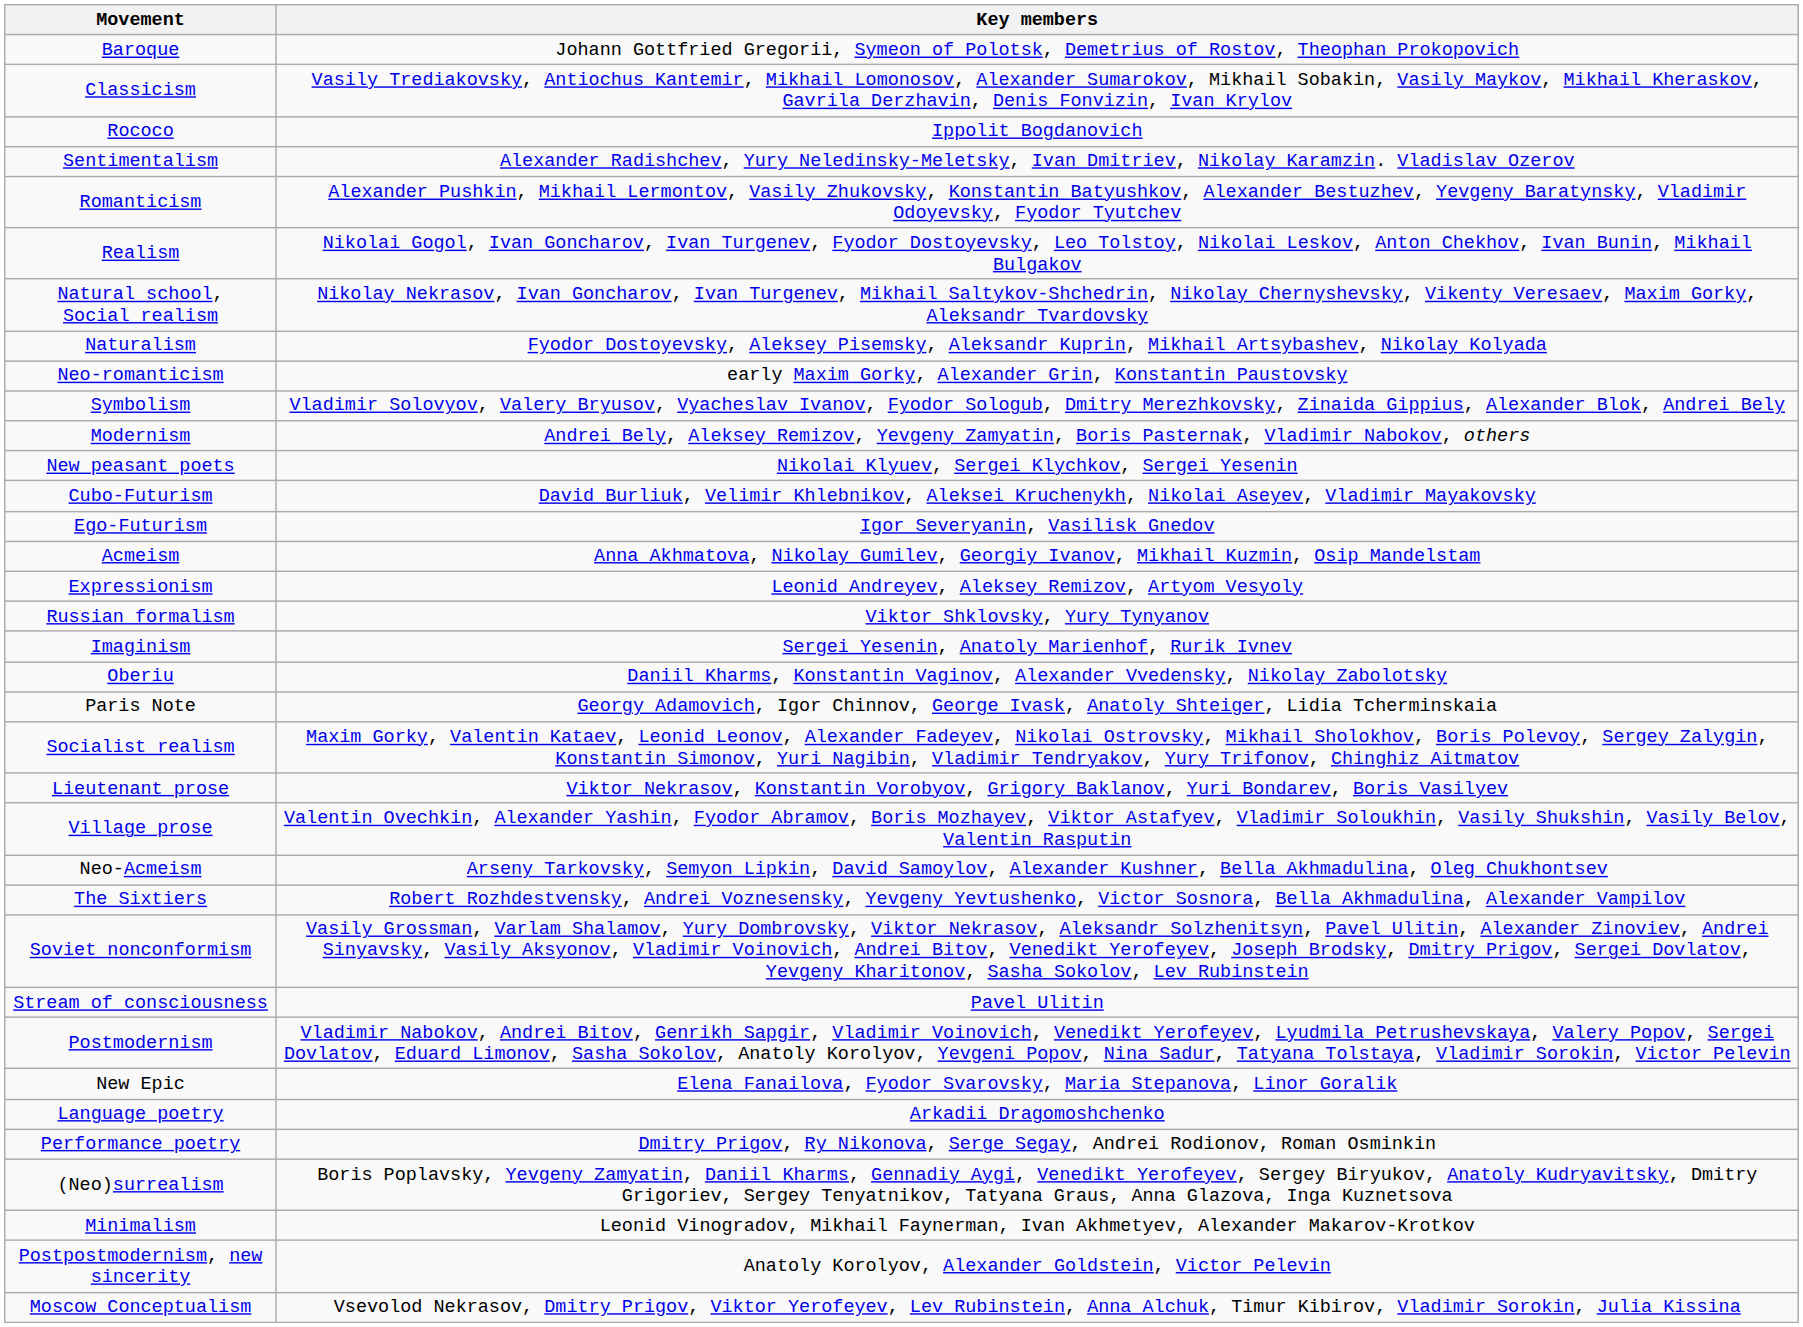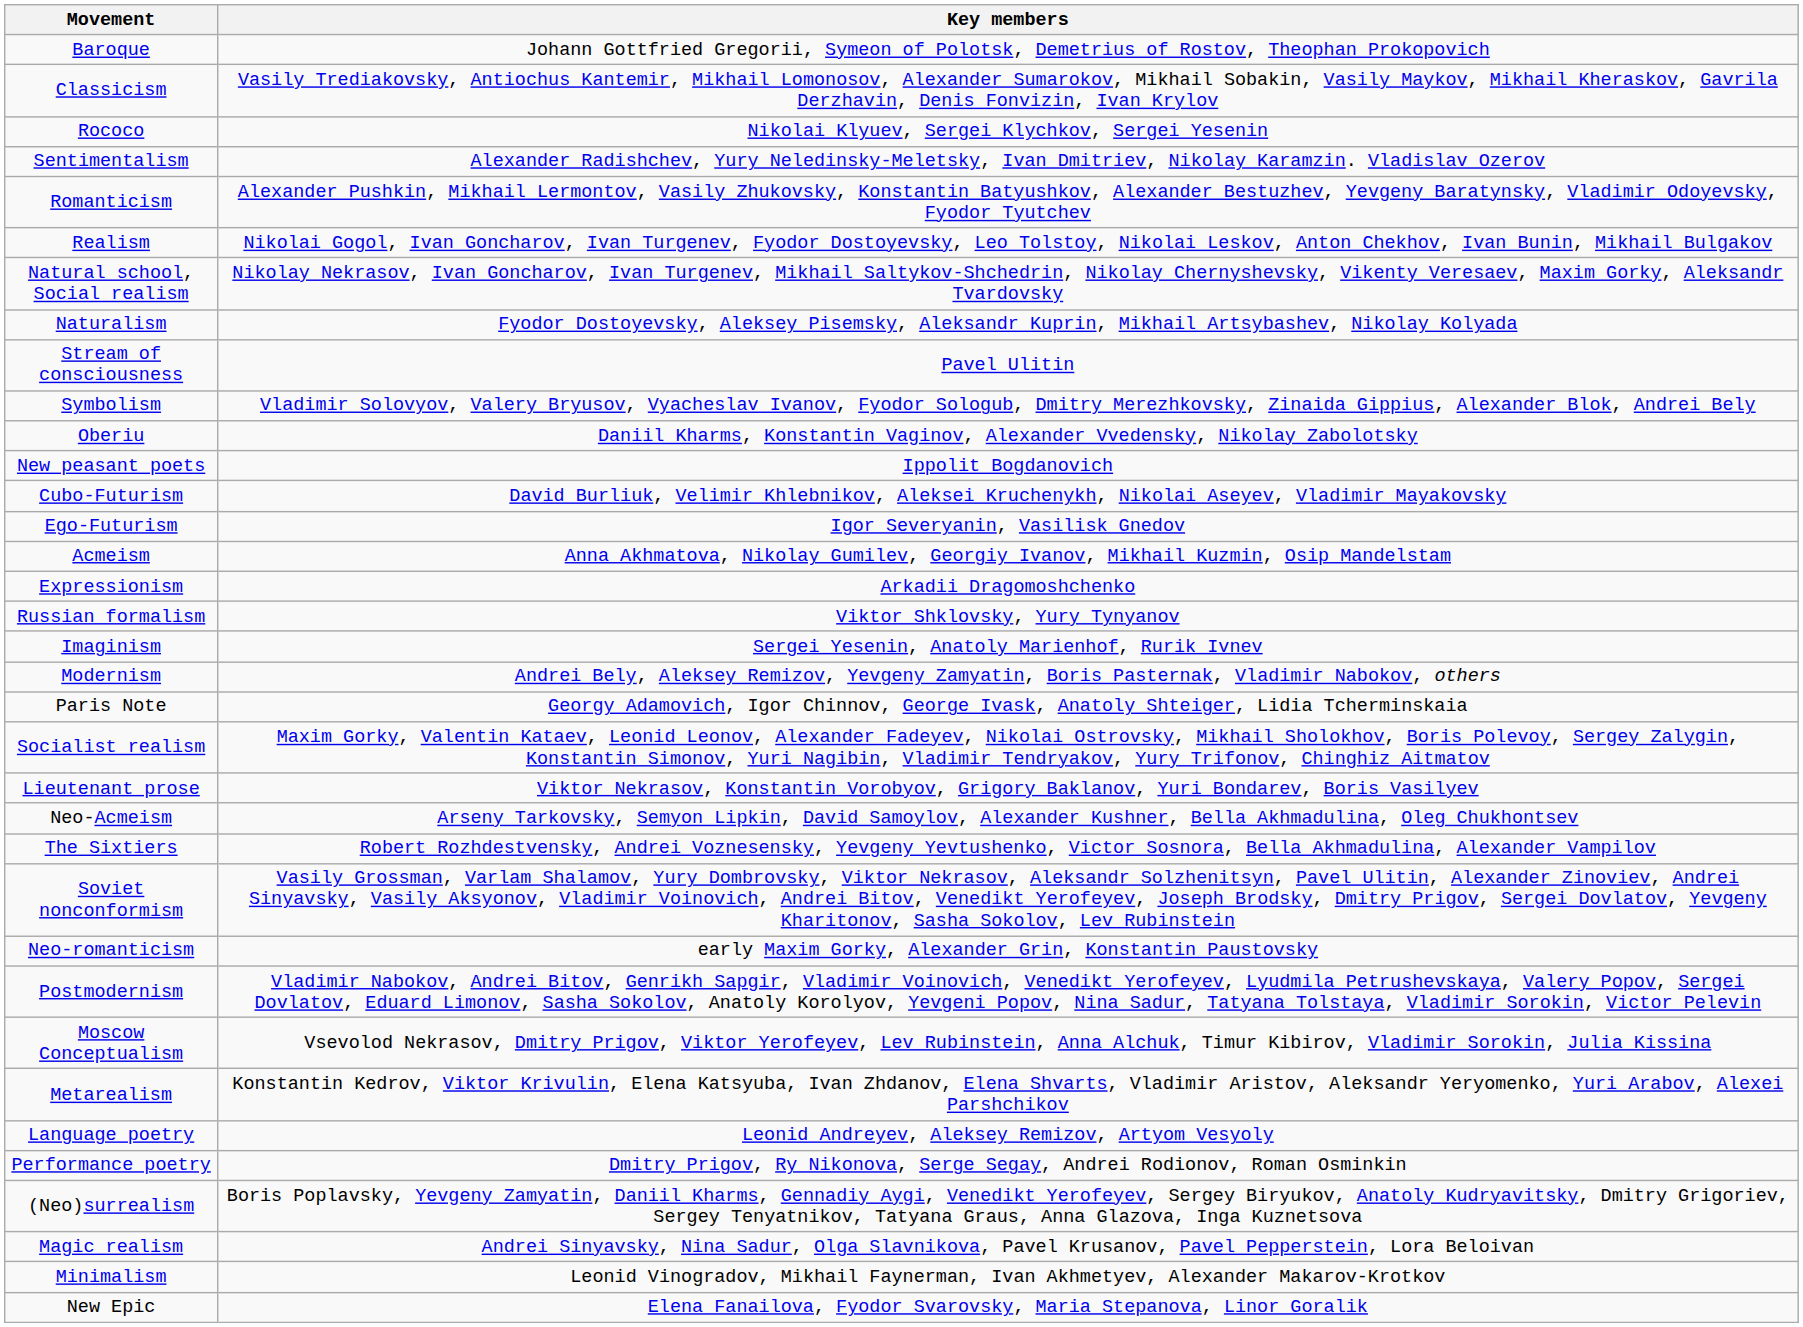 <table class = "wikitable" style = "text-align:center; width:100%">
 <tr>
 <th>Movement</th>
 <th>Key members</th>
 </tr>
 <tr>
 <td><a href='#'>Baroque</a></td>
 <td>Johann Gottfried Gregorii, <a href='#'>Symeon of Polotsk</a>, <a href='#'>Demetrius of Rostov</a>, <a href='#'>Theophan Prokopovich</a></td>
 </tr>
 <tr>
 <td><a href='#'>Classicism</a></td>
 <td><a href='#'>Vasily Trediakovsky</a>, <a href='#'>Antiochus Kantemir</a>, <a href='#'>Mikhail Lomonosov</a>, <a href='#'>Alexander Sumarokov</a>, Mikhail Sobakin, <a href='#'>Vasily Maykov</a>, <a href='#'>Mikhail Kheraskov</a>, <a href='#'>Gavrila Derzhavin</a>, <a href='#'>Denis Fonvizin</a>, <a href='#'>Ivan Krylov</a></td>
 </tr>
 <tr>
 <td><a href='#'>Rococo</a></td>
-<td><a href='#'>Ippolit Bogdanovich</a></td>
+<td><a href='#'>Nikolai Klyuev</a>, <a href='#'>Sergei Klychkov</a>, <a href='#'>Sergei Yesenin</a></td>
 </tr>
 <tr>
 <td><a href='#'>Sentimentalism</a></td>
 <td><a href='#'>Alexander Radishchev</a>, <a href='#'>Yury Neledinsky-Meletsky</a>, <a href='#'>Ivan Dmitriev</a>, <a href='#'>Nikolay Karamzin</a>. <a href='#'>Vladislav Ozerov</a></td>
 </tr>
 <tr>
 <td><a href='#'>Romanticism</a></td>
 <td><a href='#'>Alexander Pushkin</a>, <a href='#'>Mikhail Lermontov</a>, <a href='#'>Vasily Zhukovsky</a>, <a href='#'>Konstantin Batyushkov</a>, <a href='#'>Alexander Bestuzhev</a>, <a href='#'>Yevgeny Baratynsky</a>, <a href='#'>Vladimir Odoyevsky</a>, <a href='#'>Fyodor Tyutchev</a></td>
 </tr>
 <tr>
 <td><a href='#'>Realism</a></td>
 <td><a href='#'>Nikolai Gogol</a>, <a href='#'>Ivan Goncharov</a>, <a href='#'>Ivan Turgenev</a>, <a href='#'>Fyodor Dostoyevsky</a>, <a href='#'>Leo Tolstoy</a>, <a href='#'>Nikolai Leskov</a>, <a href='#'>Anton Chekhov</a>, <a href='#'>Ivan Bunin</a>, <a href='#'>Mikhail Bulgakov</a></td>
 </tr>
 <tr>
 <td><a href='#'>Natural school</a>,<br><a href='#'>Social realism</a></td>
 <td><a href='#'>Nikolay Nekrasov</a>, <a href='#'>Ivan Goncharov</a>, <a href='#'>Ivan Turgenev</a>, <a href='#'>Mikhail Saltykov-Shchedrin</a>, <a href='#'>Nikolay Chernyshevsky</a>, <a href='#'>Vikenty Veresaev</a>, <a href='#'>Maxim Gorky</a>, <a href='#'>Aleksandr Tvardovsky</a></td>
 </tr>
 <tr>
 <td><a href='#'>Naturalism</a></td>
 <td><a href='#'>Fyodor Dostoyevsky</a>, <a href='#'>Aleksey Pisemsky</a>, <a href='#'>Aleksandr Kuprin</a>, <a href='#'>Mikhail Artsybashev</a>, <a href='#'>Nikolay Kolyada</a></td>
 </tr>
 <tr>
-<td><a href='#'>Neo-romanticism</a></td>
-<td>early <a href='#'>Maxim Gorky</a>, <a href='#'>Alexander Grin</a>, <a href='#'>Konstantin Paustovsky</a></td>
+<td><a href='#'>Stream of consciousness</a></td>
+<td><a href='#'>Pavel Ulitin</a></td>
 </tr>
 <tr>
 <td><a href='#'>Symbolism</a></td>
 <td><a href='#'>Vladimir Solovyov</a>, <a href='#'>Valery Bryusov</a>, <a href='#'>Vyacheslav Ivanov</a>, <a href='#'>Fyodor Sologub</a>, <a href='#'>Dmitry Merezhkovsky</a>, <a href='#'>Zinaida Gippius</a>, <a href='#'>Alexander Blok</a>, <a href='#'>Andrei Bely</a></td>
 </tr>
 <tr>
-<td><a href='#'>Modernism</a></td>
-<td><a href='#'>Andrei Bely</a>, <a href='#'>Aleksey Remizov</a>, <a href='#'>Yevgeny Zamyatin</a>, <a href='#'>Boris Pasternak</a>, <a href='#'>Vladimir Nabokov</a>, <em>others</em></td>
+<td><a href='#'>Oberiu</a></td>
+<td><a href='#'>Daniil Kharms</a>, <a href='#'>Konstantin Vaginov</a>, <a href='#'>Alexander Vvedensky</a>, <a href='#'>Nikolay Zabolotsky</a></td>
 </tr>
 <tr>
 <td><a href='#'>New peasant poets</a></td>
-<td><a href='#'>Nikolai Klyuev</a>, <a href='#'>Sergei Klychkov</a>, <a href='#'>Sergei Yesenin</a></td>
+<td><a href='#'>Ippolit Bogdanovich</a></td>
 </tr>
 <tr>
 <td><a href='#'>Cubo-Futurism</a></td>
 <td><a href='#'>David Burliuk</a>, <a href='#'>Velimir Khlebnikov</a>, <a href='#'>Aleksei Kruchenykh</a>, <a href='#'>Nikolai Aseyev</a>, <a href='#'>Vladimir Mayakovsky</a></td>
 </tr>
 <tr>
 <td><a href='#'>Ego-Futurism</a></td>
 <td><a href='#'>Igor Severyanin</a>, <a href='#'>Vasilisk Gnedov</a></td>
 </tr>
 <tr>
 <td><a href='#'>Acmeism</a></td>
 <td><a href='#'>Anna Akhmatova</a>, <a href='#'>Nikolay Gumilev</a>, <a href='#'>Georgiy Ivanov</a>, <a href='#'>Mikhail Kuzmin</a>, <a href='#'>Osip Mandelstam</a></td>
 </tr>
 <tr>
 <td><a href='#'>Expressionism</a></td>
-<td><a href='#'>Leonid Andreyev</a>, <a href='#'>Aleksey Remizov</a>, <a href='#'>Artyom Vesyoly</a></td>
+<td><a href='#'>Arkadii Dragomoshchenko</a></td>
 </tr>
 <tr>
 <td><a href='#'>Russian formalism</a></td>
 <td><a href='#'>Viktor Shklovsky</a>, <a href='#'>Yury Tynyanov</a></td>
 </tr>
 <tr>
 <td><a href='#'>Imaginism</a></td>
 <td><a href='#'>Sergei Yesenin</a>, <a href='#'>Anatoly Marienhof</a>, <a href='#'>Rurik Ivnev</a></td>
 </tr>
 <tr>
-<td><a href='#'>Oberiu</a></td>
-<td><a href='#'>Daniil Kharms</a>, <a href='#'>Konstantin Vaginov</a>, <a href='#'>Alexander Vvedensky</a>, <a href='#'>Nikolay Zabolotsky</a></td>
+<td><a href='#'>Modernism</a></td>
+<td><a href='#'>Andrei Bely</a>, <a href='#'>Aleksey Remizov</a>, <a href='#'>Yevgeny Zamyatin</a>, <a href='#'>Boris Pasternak</a>, <a href='#'>Vladimir Nabokov</a>, <em>others</em></td>
 </tr>
 <tr>
 <td>Paris Note</td>
 <td><a href='#'>Georgy Adamovich</a>, Igor Chinnov, <a href='#'>George Ivask</a>, <a href='#'>Anatoly Shteiger</a>, Lidia Tcherminskaia</td>
 </tr>
 <tr>
 <td><a href='#'>Socialist realism</a></td>
 <td><a href='#'>Maxim Gorky</a>, <a href='#'>Valentin Kataev</a>, <a href='#'>Leonid Leonov</a>, <a href='#'>Alexander Fadeyev</a>, <a href='#'>Nikolai Ostrovsky</a>, <a href='#'>Mikhail Sholokhov</a>, <a href='#'>Boris Polevoy</a>, <a href='#'>Sergey Zalygin</a>, <a href='#'>Konstantin Simonov</a>, <a href='#'>Yuri Nagibin</a>, <a href='#'>Vladimir Tendryakov</a>, <a href='#'>Yury Trifonov</a>, <a href='#'>Chinghiz Aitmatov</a></td>
 </tr>
 <tr>
 <td><a href='#'>Lieutenant prose</a></td>
 <td><a href='#'>Viktor Nekrasov</a>, <a href='#'>Konstantin Vorobyov</a>, <a href='#'>Grigory Baklanov</a>, <a href='#'>Yuri Bondarev</a>, <a href='#'>Boris Vasilyev</a></td>
 </tr>
 <tr>
-<td><a href='#'>Village prose</a></td>
-<td><a href='#'>Valentin Ovechkin</a>, <a href='#'>Alexander Yashin</a>, <a href='#'>Fyodor Abramov</a>, <a href='#'>Boris Mozhayev</a>, <a href='#'>Viktor Astafyev</a>, <a href='#'>Vladimir Soloukhin</a>, <a href='#'>Vasily Shukshin</a>, <a href='#'>Vasily Belov</a>, <a href='#'>Valentin Rasputin</a></td>
-</tr>
-<tr>
 <td>Neo-<a href='#'>Acmeism</a></td>
 <td><a href='#'>Arseny Tarkovsky</a>, <a href='#'>Semyon Lipkin</a>, <a href='#'>David Samoylov</a>, <a href='#'>Alexander Kushner</a>, <a href='#'>Bella Akhmadulina</a>, <a href='#'>Oleg Chukhontsev</a></td>
 </tr>
 <tr>
 <td><a href='#'>The Sixtiers</a></td>
 <td><a href='#'>Robert Rozhdestvensky</a>, <a href='#'>Andrei Voznesensky</a>, <a href='#'>Yevgeny Yevtushenko</a>, <a href='#'>Victor Sosnora</a>, <a href='#'>Bella Akhmadulina</a>, <a href='#'>Alexander Vampilov</a></td>
 </tr>
 <tr>
 <td><a href='#'>Soviet nonconformism</a></td>
 <td><a href='#'>Vasily Grossman</a>, <a href='#'>Varlam Shalamov</a>, <a href='#'>Yury Dombrovsky</a>, <a href='#'>Viktor Nekrasov</a>, <a href='#'>Aleksandr Solzhenitsyn</a>, <a href='#'>Pavel Ulitin</a>, <a href='#'>Alexander Zinoviev</a>, <a href='#'>Andrei Sinyavsky</a>, <a href='#'>Vasily Aksyonov</a>, <a href='#'>Vladimir Voinovich</a>, <a href='#'>Andrei Bitov</a>, <a href='#'>Venedikt Yerofeyev</a>, <a href='#'>Joseph Brodsky</a>, <a href='#'>Dmitry Prigov</a>, <a href='#'>Sergei Dovlatov</a>, <a href='#'>Yevgeny Kharitonov</a>, <a href='#'>Sasha Sokolov</a>, <a href='#'>Lev Rubinstein</a></td>
 </tr>
 <tr>
-<td><a href='#'>Stream of consciousness</a></td>
-<td><a href='#'>Pavel Ulitin</a></td>
+<td><a href='#'>Neo-romanticism</a></td>
+<td>early <a href='#'>Maxim Gorky</a>, <a href='#'>Alexander Grin</a>, <a href='#'>Konstantin Paustovsky</a></td>
 </tr>
 <tr>
 <td><a href='#'>Postmodernism</a></td>
 <td><a href='#'>Vladimir Nabokov</a>, <a href='#'>Andrei Bitov</a>, <a href='#'>Genrikh Sapgir</a>, <a href='#'>Vladimir Voinovich</a>, <a href='#'>Venedikt Yerofeyev</a>, <a href='#'>Lyudmila Petrushevskaya</a>, <a href='#'>Valery Popov</a>, <a href='#'>Sergei Dovlatov</a>, <a href='#'>Eduard Limonov</a>, <a href='#'>Sasha Sokolov</a>, Anatoly Korolyov, <a href='#'>Yevgeni Popov</a>, <a href='#'>Nina Sadur</a>, <a href='#'>Tatyana Tolstaya</a>, <a href='#'>Vladimir Sorokin</a>, <a href='#'>Victor Pelevin</a></td>
 </tr>
 <tr>
-<td>New Epic</td>
-<td><a href='#'>Elena Fanailova</a>, <a href='#'>Fyodor Svarovsky</a>, <a href='#'>Maria Stepanova</a>, <a href='#'>Linor Goralik</a></td>
+<td><a href='#'>Moscow Conceptualism</a></td>
+<td>Vsevolod Nekrasov, <a href='#'>Dmitry Prigov</a>, <a href='#'>Viktor Yerofeyev</a>, <a href='#'>Lev Rubinstein</a>, <a href='#'>Anna Alchuk</a>, Timur Kibirov, <a href='#'>Vladimir Sorokin</a>, <a href='#'>Julia Kissina</a></td>
+</tr>
+<tr>
+<td><a href='#'>Metarealism</a></td>
+<td>Konstantin Kedrov, <a href='#'>Viktor Krivulin</a>, Elena Katsyuba, Ivan Zhdanov, <a href='#'>Elena Shvarts</a>, Vladimir Aristov, Aleksandr Yeryomenko, <a href='#'>Yuri Arabov</a>, <a href='#'>Alexei Parshchikov</a></td>
 </tr>
 <tr>
 <td><a href='#'>Language poetry</a></td>
-<td><a href='#'>Arkadii Dragomoshchenko</a></td>
+<td><a href='#'>Leonid Andreyev</a>, <a href='#'>Aleksey Remizov</a>, <a href='#'>Artyom Vesyoly</a></td>
 </tr>
 <tr>
 <td><a href='#'>Performance poetry</a></td>
 <td><a href='#'>Dmitry Prigov</a>, <a href='#'>Ry Nikonova</a>, <a href='#'>Serge Segay</a>, Andrei Rodionov, Roman Osminkin</td>
 </tr>
 <tr>
 <td>(Neo)<a href='#'>surrealism</a></td>
 <td>Boris Poplavsky, <a href='#'>Yevgeny Zamyatin</a>, <a href='#'>Daniil Kharms</a>, <a href='#'>Gennadiy Aygi</a>, <a href='#'>Venedikt Yerofeyev</a>, Sergey Biryukov, <a href='#'>Anatoly Kudryavitsky</a>, Dmitry Grigoriev, Sergey Tenyatnikov, Tatyana Graus, Anna Glazova, Inga Kuznetsova</td>
 </tr>
 <tr>
+<td><a href='#'>Magic realism</a></td>
+<td><a href='#'>Andrei Sinyavsky</a>, <a href='#'>Nina Sadur</a>, <a href='#'>Olga Slavnikova</a>, Pavel Krusanov, <a href='#'>Pavel Pepperstein</a>, Lora Beloivan</td>
+</tr>
+<tr>
 <td><a href='#'>Minimalism</a></td>
 <td>Leonid Vinogradov, Mikhail Faynerman, Ivan Akhmetyev, Alexander Makarov-Krotkov</td>
 </tr>
 <tr>
-<td><a href='#'>Postpostmodernism</a>, <a href='#'>new sincerity</a></td>
-<td>Anatoly Korolyov, <a href='#'>Alexander Goldstein</a>, <a href='#'>Victor Pelevin</a></td>
-</tr>
-<tr>
-<td><a href='#'>Moscow Conceptualism</a></td>
-<td>Vsevolod Nekrasov, <a href='#'>Dmitry Prigov</a>, <a href='#'>Viktor Yerofeyev</a>, <a href='#'>Lev Rubinstein</a>, <a href='#'>Anna Alchuk</a>, Timur Kibirov, <a href='#'>Vladimir Sorokin</a>, <a href='#'>Julia Kissina</a></td>
+<td>New Epic</td>
+<td><a href='#'>Elena Fanailova</a>, <a href='#'>Fyodor Svarovsky</a>, <a href='#'>Maria Stepanova</a>, <a href='#'>Linor Goralik</a></td>
 </tr>
 </table>
